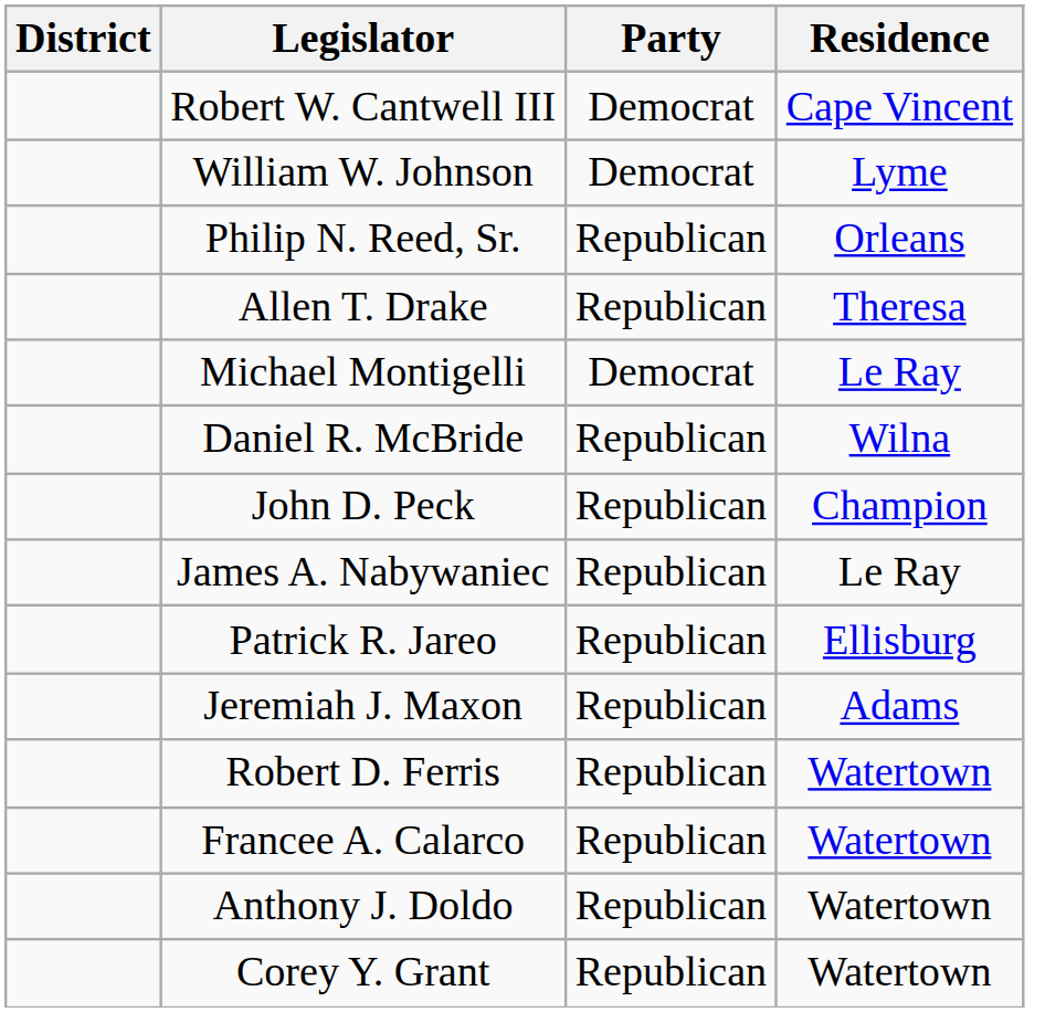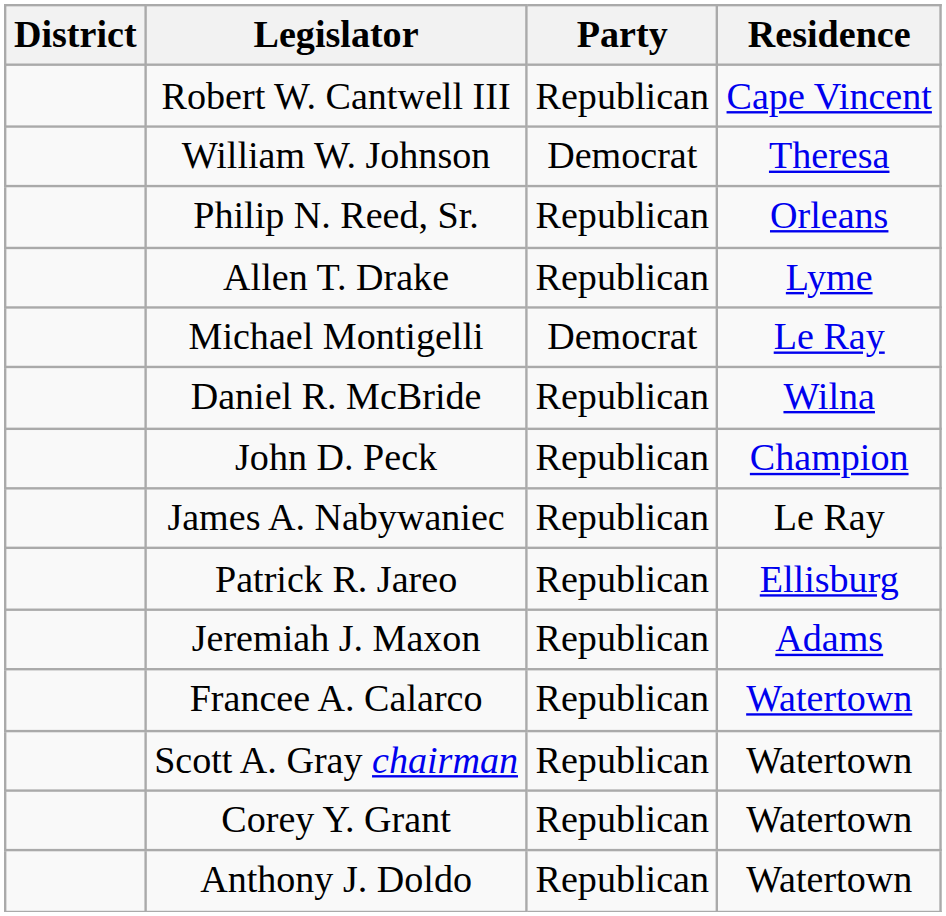 <table class="wikitable" style="text-align:center">
 <tr>
 <th>District</th>
 <th>Legislator</th>
 <th>Party</th>
 <th>Residence</th>
 </tr>
 <tr>
 <td> </td>
 <td>Robert W. Cantwell III</td>
-<td>Democrat</td>
+<td>Republican</td>
 <td><a href='#'>Cape Vincent</a></td>
 </tr>
 <tr>
 <td> </td>
 <td>William W. Johnson</td>
 <td>Democrat</td>
-<td><a href='#'>Lyme</a></td>
+<td><a href='#'>Theresa</a></td>
 </tr>
 <tr>
 <td> </td>
 <td>Philip N. Reed, Sr.</td>
 <td>Republican</td>
 <td><a href='#'>Orleans</a></td>
 </tr>
 <tr>
 <td> </td>
 <td>Allen T. Drake</td>
 <td>Republican</td>
-<td><a href='#'>Theresa</a></td>
+<td><a href='#'>Lyme</a></td>
 </tr>
 <tr>
 <td> </td>
 <td>Michael Montigelli</td>
 <td>Democrat</td>
 <td><a href='#'>Le Ray</a></td>
 </tr>
 <tr>
 <td> </td>
 <td>Daniel R. McBride</td>
 <td>Republican</td>
 <td><a href='#'>Wilna</a></td>
 </tr>
 <tr>
 <td> </td>
 <td>John D. Peck</td>
 <td>Republican</td>
 <td><a href='#'>Champion</a></td>
 </tr>
 <tr>
 <td> </td>
 <td>James A. Nabywaniec</td>
 <td>Republican</td>
 <td>Le Ray</td>
 </tr>
 <tr>
 <td> </td>
 <td>Patrick R. Jareo</td>
 <td>Republican</td>
 <td><a href='#'>Ellisburg</a></td>
 </tr>
 <tr>
 <td> </td>
 <td>Jeremiah J. Maxon</td>
 <td>Republican</td>
 <td><a href='#'>Adams</a></td>
 </tr>
 <tr>
 <td> </td>
-<td>Robert D. Ferris</td>
-<td>Republican</td>
-<td><a href='#'>Watertown</a></td>
-</tr>
-<tr>
-<td> </td>
 <td>Francee A. Calarco</td>
 <td>Republican</td>
 <td><a href='#'>Watertown</a></td>
 </tr>
 <tr>
 <td> </td>
-<td>Anthony J. Doldo</td>
+<td>Scott A. Gray <em><a href='#'>chairman</a></em></td>
 <td>Republican</td>
 <td>Watertown</td>
 </tr>
 <tr>
 <td> </td>
 <td>Corey Y. Grant</td>
 <td>Republican</td>
 <td>Watertown</td>
 </tr>
+<tr>
+<td> </td>
+<td>Anthony J. Doldo</td>
+<td>Republican</td>
+<td>Watertown</td>
+</tr>
 </table>
